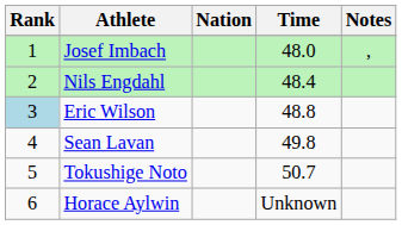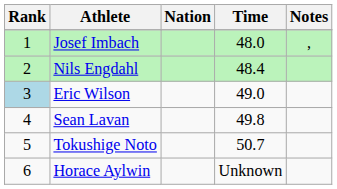 <table class="wikitable sortable" style="text-align:center">
 <tr>
 <th>Rank</th>
 <th>Athlete</th>
 <th>Nation</th>
 <th>Time</th>
 <th>Notes</th>
 </tr>
 <tr>
 </tr>
 <tr bgcolor=bbf3bb>
 <td>1</td>
 <td align=left><a href='#'>Josef Imbach</a></td>
 <td align=left></td>
 <td>48.0</td>
 <td>, </td>
 </tr>
 <tr bgcolor=bbf3bb>
 <td>2</td>
 <td align=left><a href='#'>Nils Engdahl</a></td>
 <td align=left></td>
 <td>48.4</td>
 <td></td>
 </tr>
 <tr>
 <td style="background: lightblue;">3</td>
 <td align=left><a href='#'>Eric Wilson</a></td>
 <td align=left></td>
-<td>48.8</td>
+<td>49.0</td>
 <td></td>
 </tr>
 <tr>
 <td>4</td>
 <td align=left><a href='#'>Sean Lavan</a></td>
 <td align=left></td>
 <td>49.8</td>
 <td></td>
 </tr>
 <tr>
 <td>5</td>
 <td align=left><a href='#'>Tokushige Noto</a></td>
 <td align=left></td>
 <td>50.7</td>
 <td></td>
 </tr>
 <tr>
 <td>6</td>
 <td align=left><a href='#'>Horace Aylwin</a></td>
 <td align=left></td>
 <td>Unknown</td>
 <td></td>
 </tr>
 </table>
